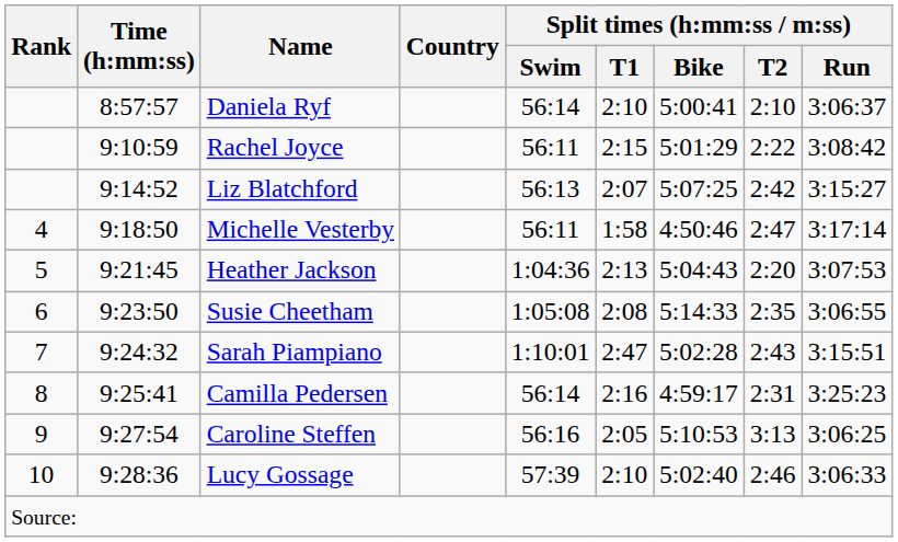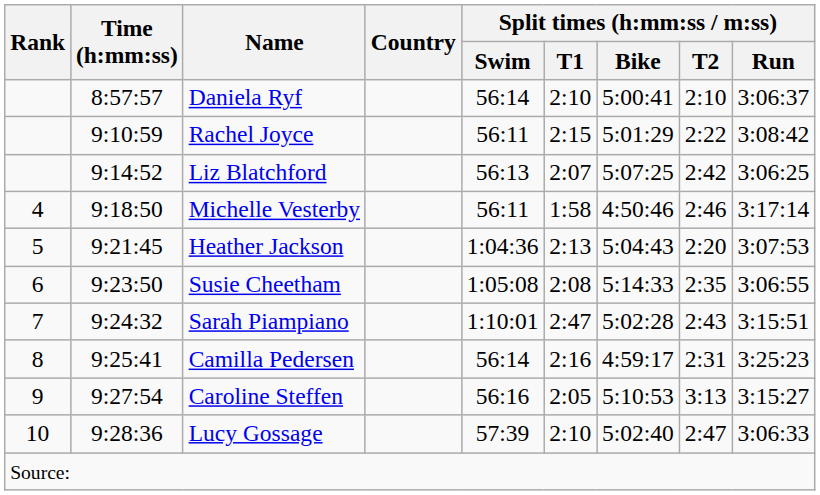 <table class="wikitable sortable" style="text-align:center">
 <tr>
 <th data-sort-type="number" rowspan=2>Rank</th>
 <th rowspan=2>Time<br>(h:mm:ss)</th>
 <th rowspan=2>Name</th>
 <th rowspan=2>Country</th>
 <th colspan=5>Split times (h:mm:ss / m:ss)</th>
 </tr>
 <tr>
 <th>Swim</th>
 <th>T1</th>
 <th>Bike</th>
 <th>T2</th>
 <th>Run</th>
 </tr>
 <tr>
 <td></td>
 <td>8:57:57</td>
 <td align="left"><a href='#'>Daniela Ryf</a></td>
 <td align="left"></td>
 <td>56:14</td>
 <td>2:10</td>
 <td>5:00:41</td>
 <td>2:10</td>
 <td>3:06:37</td>
 </tr>
 <tr>
 <td></td>
 <td>9:10:59</td>
 <td align="left"><a href='#'>Rachel Joyce</a></td>
 <td align="left"></td>
 <td>56:11</td>
 <td>2:15</td>
 <td>5:01:29</td>
 <td>2:22</td>
 <td>3:08:42</td>
 </tr>
 <tr>
 <td></td>
 <td>9:14:52</td>
 <td align="left"><a href='#'>Liz Blatchford</a></td>
 <td align="left"></td>
 <td>56:13</td>
 <td>2:07</td>
 <td>5:07:25</td>
 <td>2:42</td>
-<td>3:15:27</td>
+<td>3:06:25</td>
 </tr>
 <tr>
 <td>4</td>
 <td>9:18:50</td>
 <td align='left'><a href='#'>Michelle Vesterby</a></td>
 <td align='left'></td>
 <td>56:11</td>
 <td>1:58</td>
 <td>4:50:46</td>
-<td>2:47</td>
+<td>2:46</td>
 <td>3:17:14</td>
 </tr>
 <tr>
 <td>5</td>
 <td>9:21:45</td>
 <td align='left'><a href='#'>Heather Jackson</a></td>
 <td align='left'></td>
 <td>1:04:36</td>
 <td>2:13</td>
 <td>5:04:43</td>
 <td>2:20</td>
 <td>3:07:53</td>
 </tr>
 <tr>
 <td>6</td>
 <td>9:23:50</td>
 <td align='left'><a href='#'>Susie Cheetham</a></td>
 <td align='left'></td>
 <td>1:05:08</td>
 <td>2:08</td>
 <td>5:14:33</td>
 <td>2:35</td>
 <td>3:06:55</td>
 </tr>
 <tr>
 <td>7</td>
 <td>9:24:32</td>
 <td align='left'><a href='#'>Sarah Piampiano</a></td>
 <td align='left'></td>
 <td>1:10:01</td>
 <td>2:47</td>
 <td>5:02:28</td>
 <td>2:43</td>
 <td>3:15:51</td>
 </tr>
 <tr>
 <td>8</td>
 <td>9:25:41</td>
 <td align='left'><a href='#'>Camilla Pedersen</a></td>
 <td align='left'></td>
 <td>56:14</td>
 <td>2:16</td>
 <td>4:59:17</td>
 <td>2:31</td>
 <td>3:25:23</td>
 </tr>
 <tr>
 <td>9</td>
 <td>9:27:54</td>
 <td align='left'><a href='#'>Caroline Steffen</a></td>
 <td align='left'></td>
 <td>56:16</td>
 <td>2:05</td>
 <td>5:10:53</td>
 <td>3:13</td>
-<td>3:06:25</td>
+<td>3:15:27</td>
 </tr>
 <tr>
 <td>10</td>
 <td>9:28:36</td>
 <td align='left'><a href='#'>Lucy Gossage</a></td>
 <td align='left'></td>
 <td>57:39</td>
 <td>2:10</td>
 <td>5:02:40</td>
-<td>2:46</td>
+<td>2:47</td>
 <td>3:06:33</td>
 </tr>
 <tr class="sortbottom">
 <td colspan="9" align="left"><small>Source:</small></td>
 </tr>
 </table>
